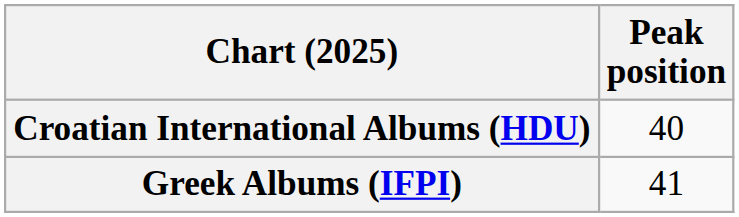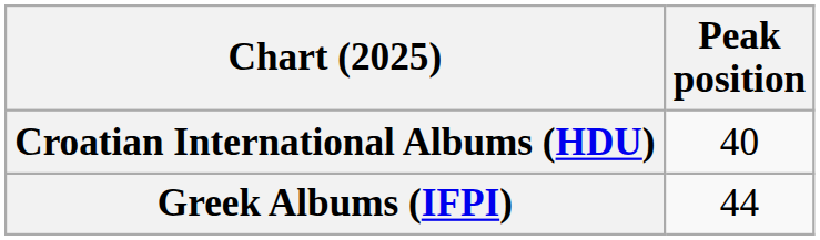 <table class="wikitable sortable plainrowheaders" style="text-align:center">
 <tr>
 <th scope="col">Chart (2025)</th>
 <th scope="col">Peak<br>position</th>
 </tr>
 <tr>
 <th scope="row">Croatian International Albums (<a href='#'>HDU</a>)</th>
 <td>40</td>
 </tr>
 <tr>
 <th scope="row">Greek Albums (<a href='#'>IFPI</a>)</th>
-<td>41</td>
+<td>44</td>
 </tr>
 </table>
